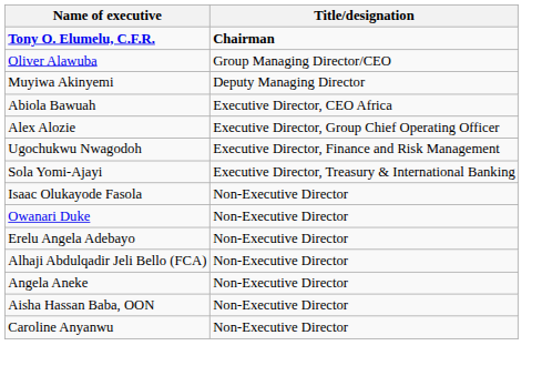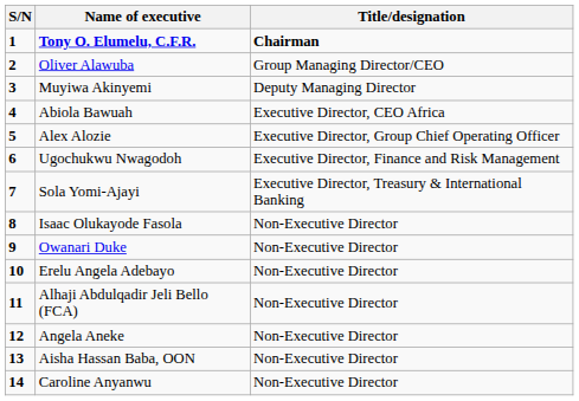 <table class="wikitable">
 <tr>
+<th>S/N</th>
 <th>Name of executive</th>
 <th>Title/designation</th>
 </tr>
 <tr>
+<td><strong>1</strong></td>
 <td><strong><a href='#'>Tony O. Elumelu, C.F.R.</a></strong></td>
 <td><strong>Chairman</strong></td>
 </tr>
 <tr>
+<td><strong>2</strong></td>
 <td><a href='#'>Oliver Alawuba</a></td>
 <td>Group Managing Director/CEO</td>
 </tr>
 <tr>
+<td><strong>3</strong></td>
 <td>Muyiwa Akinyemi</td>
 <td>Deputy Managing Director</td>
 </tr>
 <tr>
+<td><strong>4</strong></td>
 <td>Abiola Bawuah</td>
 <td>Executive Director, CEO Africa</td>
 </tr>
 <tr>
+<td><strong>5</strong></td>
 <td>Alex Alozie</td>
 <td>Executive Director, Group Chief Operating Officer</td>
 </tr>
 <tr>
+<td><strong>6</strong></td>
 <td>Ugochukwu Nwagodoh</td>
 <td>Executive Director, Finance and Risk Management</td>
 </tr>
 <tr>
+<td><strong>7</strong></td>
 <td>Sola Yomi-Ajayi</td>
 <td>Executive Director, Treasury & International Banking</td>
 </tr>
 <tr>
+<td><strong>8</strong></td>
 <td>Isaac Olukayode Fasola</td>
 <td>Non-Executive Director</td>
 </tr>
 <tr>
+<td><strong>9</strong></td>
 <td><a href='#'>Owanari Duke</a></td>
 <td>Non-Executive Director</td>
 </tr>
 <tr>
+<td><strong>10</strong></td>
 <td>Erelu Angela Adebayo</td>
 <td>Non-Executive Director</td>
 </tr>
 <tr>
+<td><strong>11</strong></td>
 <td>Alhaji Abdulqadir Jeli Bello (FCA)</td>
 <td>Non-Executive Director</td>
 </tr>
 <tr>
+<td><strong>12</strong></td>
 <td>Angela Aneke</td>
 <td>Non-Executive Director</td>
 </tr>
 <tr>
+<td><strong>13</strong></td>
 <td>Aisha Hassan Baba, OON</td>
 <td>Non-Executive Director</td>
 </tr>
 <tr>
+<td><strong>14</strong></td>
 <td>Caroline Anyanwu</td>
 <td>Non-Executive Director</td>
 </tr>
 </table>
